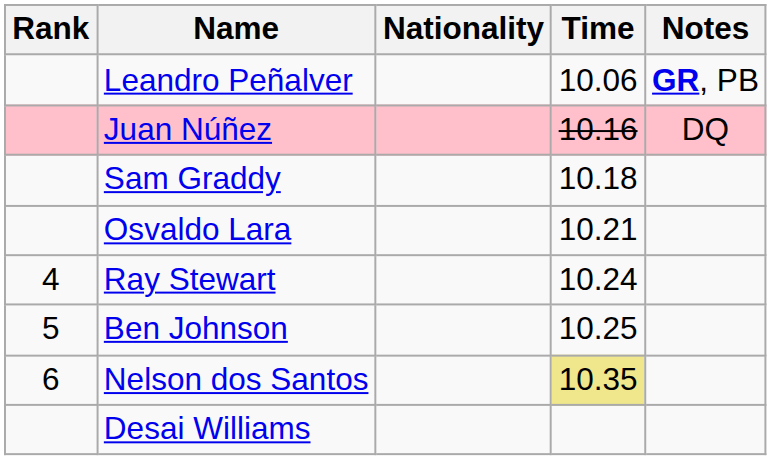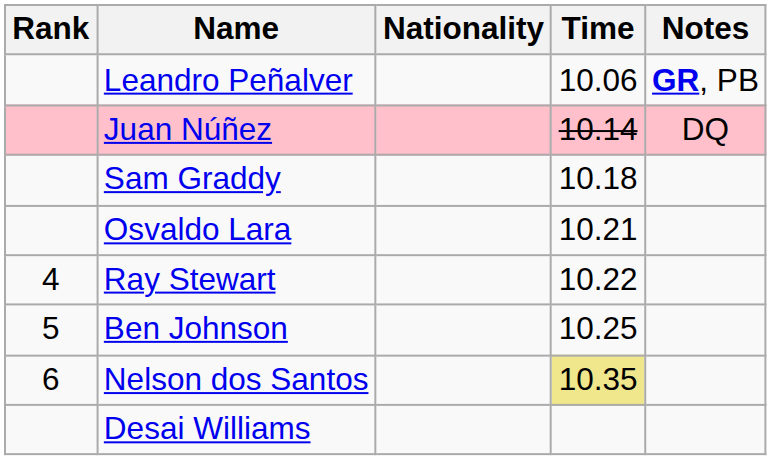 <table class="wikitable sortable" style="text-align:center">
 <tr>
 <th>Rank</th>
 <th>Name</th>
 <th>Nationality</th>
 <th>Time</th>
 <th>Notes</th>
 </tr>
 <tr>
 <td></td>
 <td align=left><a href='#'>Leandro Peñalver</a></td>
 <td align=left></td>
 <td>10.06</td>
 <td><strong><a href='#'>GR</a></strong>, PB</td>
 </tr>
 <tr bgcolor=pink>
 <td><s></s></td>
 <td align=left><a href='#'>Juan Núñez</a></td>
 <td align=left></td>
-<td><s>10.16</s></td>
+<td><s>10.14</s></td>
 <td>DQ</td>
 </tr>
 <tr>
 <td></td>
 <td align=left><a href='#'>Sam Graddy</a></td>
 <td align=left></td>
 <td>10.18</td>
 <td></td>
 </tr>
 <tr>
 <td></td>
 <td align=left><a href='#'>Osvaldo Lara</a></td>
 <td align=left></td>
 <td>10.21</td>
 <td></td>
 </tr>
 <tr>
 <td>4</td>
 <td align=left><a href='#'>Ray Stewart</a></td>
 <td align=left></td>
-<td>10.24</td>
+<td>10.22</td>
 <td></td>
 </tr>
 <tr>
 <td>5</td>
 <td align=left><a href='#'>Ben Johnson</a></td>
 <td align=left></td>
 <td>10.25</td>
 <td></td>
 </tr>
 <tr>
 <td>6</td>
 <td align=left><a href='#'>Nelson dos Santos</a></td>
 <td align=left></td>
 <td style="background: khaki;">10.35</td>
 <td></td>
 </tr>
 <tr>
 <td></td>
 <td align=left><a href='#'>Desai Williams</a></td>
 <td align=left></td>
 <td></td>
 <td></td>
 </tr>
 </table>
